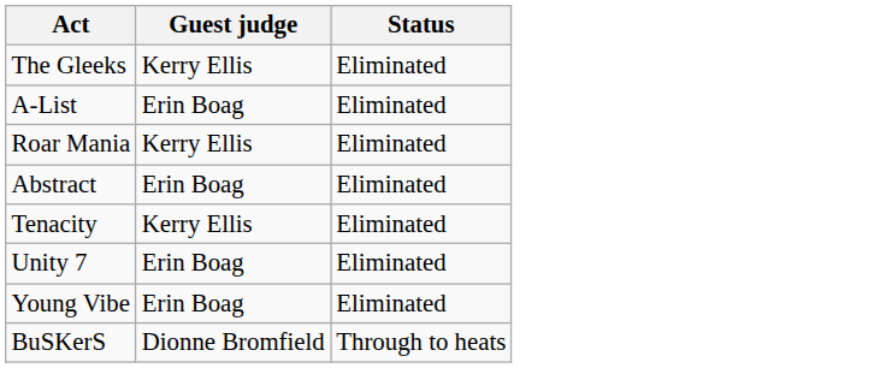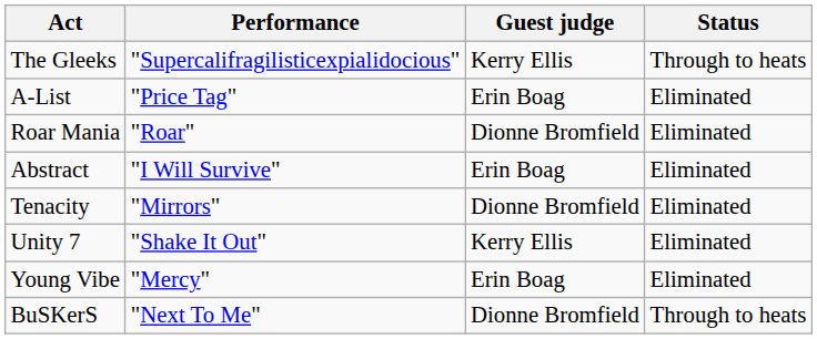 <table class="wikitable">
 <tr>
 <th>Act</th>
+<th>Performance</th>
 <th>Guest judge</th>
 <th>Status</th>
 </tr>
 <tr>
 <td>The Gleeks</td>
+<td>"<a href='#'>Supercalifragilisticexpialidocious</a>"</td>
 <td>Kerry Ellis</td>
-<td>Eliminated</td>
+<td>Through to heats</td>
 </tr>
 <tr>
 <td>A-List</td>
+<td>"<a href='#'>Price Tag</a>"</td>
 <td>Erin Boag</td>
 <td>Eliminated</td>
 </tr>
 <tr>
 <td>Roar Mania</td>
-<td>Kerry Ellis</td>
+<td>"<a href='#'>Roar</a>"</td>
+<td>Dionne Bromfield</td>
 <td>Eliminated</td>
 </tr>
 <tr>
 <td>Abstract</td>
+<td>"<a href='#'>I Will Survive</a>"</td>
 <td>Erin Boag</td>
 <td>Eliminated</td>
 </tr>
 <tr>
 <td>Tenacity</td>
+<td>"<a href='#'>Mirrors</a>"</td>
+<td>Dionne Bromfield</td>
+<td>Eliminated</td>
+</tr>
+<tr>
+<td>Unity 7</td>
+<td>"<a href='#'>Shake It Out</a>"</td>
 <td>Kerry Ellis</td>
 <td>Eliminated</td>
 </tr>
 <tr>
-<td>Unity 7</td>
-<td>Erin Boag</td>
-<td>Eliminated</td>
-</tr>
-<tr>
 <td>Young Vibe</td>
+<td>"<a href='#'>Mercy</a>"</td>
 <td>Erin Boag</td>
 <td>Eliminated</td>
 </tr>
 <tr>
 <td>BuSKerS</td>
+<td>"<a href='#'>Next To Me</a>"</td>
 <td>Dionne Bromfield</td>
 <td>Through to heats</td>
 </tr>
 </table>
